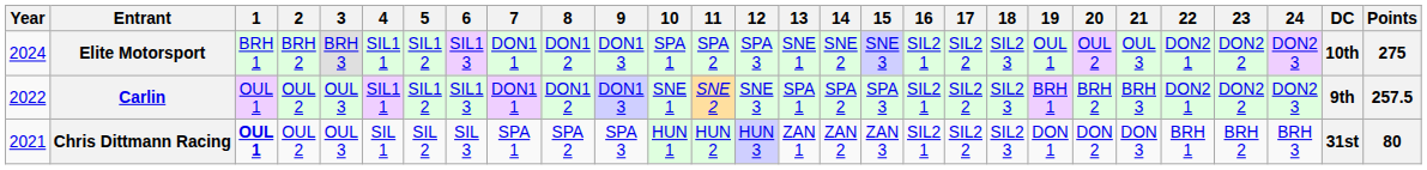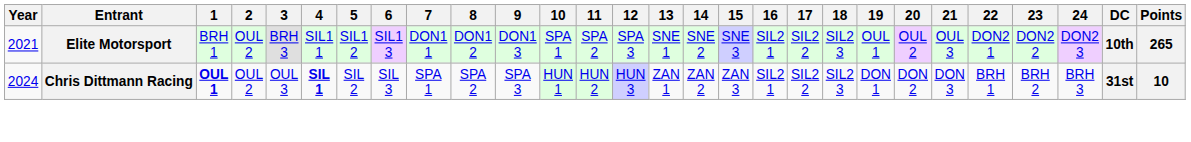 <table class="wikitable" style="text-align:center; font-size:85%">
 <tr>
 <th>Year</th>
 <th>Entrant</th>
 <th>1</th>
 <th>2</th>
 <th>3</th>
 <th>4</th>
 <th>5</th>
 <th>6</th>
 <th>7</th>
 <th>8</th>
 <th>9</th>
 <th>10</th>
 <th>11</th>
 <th>12</th>
 <th>13</th>
 <th>14</th>
 <th>15</th>
 <th>16</th>
 <th>17</th>
 <th>18</th>
 <th>19</th>
 <th>20</th>
 <th>21</th>
 <th>22</th>
 <th>23</th>
 <th>24</th>
 <th>DC</th>
 <th>Points</th>
 </tr>
 <tr>
-<td><a href='#'>2024</a></td>
+<td><a href='#'>2021</a></td>
 <th nowrap>Elite Motorsport</th>
 <td style="background:#DFFFDF;"><a href='#'>BRH<br>1</a><br></td>
-<td style="background:#DFFFDF;"><a href='#'>BRH<br>2</a><br></td>
+<td style="background:#DFFFDF;"><a href='#'>OUL<br>2</a><br></td>
 <td style="background:#DFDFDF;"><a href='#'>BRH<br>3</a><br></td>
 <td style="background:#DFFFDF;"><a href='#'>SIL1<br>1</a><br></td>
 <td style="background:#DFFFDF;"><a href='#'>SIL1<br>2</a><br></td>
 <td style="background:#EFCFFF;"><a href='#'>SIL1<br>3</a><br></td>
 <td style="background:#DFFFDF;"><a href='#'>DON1<br>1</a><br></td>
 <td style="background:#DFFFDF;"><a href='#'>DON1<br>2</a><br></td>
 <td style="background:#DFFFDF;"><a href='#'>DON1<br>3</a><br></td>
 <td style="background:#DFFFDF;"><a href='#'>SPA<br>1</a><br></td>
 <td style="background:#DFFFDF;"><a href='#'>SPA<br>2</a><br></td>
 <td style="background:#DFFFDF;"><a href='#'>SPA<br>3</a><br></td>
 <td style="background:#DFFFDF;"><a href='#'>SNE<br>1</a><br></td>
 <td style="background:#DFFFDF;"><a href='#'>SNE<br>2</a><br></td>
 <td style="background:#CFCFFF;"><a href='#'>SNE<br>3</a><br></td>
 <td style="background:#DFFFDF;"><a href='#'>SIL2<br>1</a><br></td>
 <td style="background:#DFFFDF;"><a href='#'>SIL2<br>2</a><br></td>
 <td style="background:#DFFFDF;"><a href='#'>SIL2<br>3</a><br></td>
 <td style="background:#DFFFDF;"><a href='#'>OUL<br>1</a><br></td>
 <td style="background:#EFCFFF;"><a href='#'>OUL<br>2</a><br></td>
 <td style="background:#DFFFDF;"><a href='#'>OUL<br>3</a><br></td>
 <td style="background:#DFFFDF;"><a href='#'>DON2<br>1</a><br></td>
 <td style="background:#DFFFDF;"><a href='#'>DON2<br>2</a><br></td>
 <td style="background:#EFCFFF;"><a href='#'>DON2<br>3</a><br></td>
 <th>10th</th>
-<th>275</th>
+<th>265</th>
 </tr>
 <tr>
-<td><a href='#'>2022</a></td>
-<th nowrap><a href='#'>Carlin</a></th>
-<td style="background:#EFCFFF;"><a href='#'>OUL<br>1</a><br></td>
-<td style="background:#DFFFDF;"><a href='#'>OUL<br>2</a><br></td>
-<td style="background:#DFFFDF;"><a href='#'>OUL<br>3</a><br></td>
-<td style="background:#EFCFFF;"><a href='#'>SIL1<br>1</a><br></td>
-<td style="background:#DFFFDF;"><a href='#'>SIL1<br>2</a><br></td>
-<td style="background:#DFFFDF;"><a href='#'>SIL1<br>3</a><br></td>
-<td style="background:#EFCFFF;"><a href='#'>DON1<br>1</a><br></td>
-<td style="background:#DFFFDF;"><a href='#'>DON1<br>2</a><br></td>
-<td style="background:#CFCFFF;"><a href='#'>DON1<br>3</a><br></td>
-<td style="background:#DFFFDF;"><a href='#'>SNE<br>1</a><br></td>
-<td style="background:#FFDF9F;"><em><a href='#'>SNE<br>2</a></em><br></td>
-<td style="background:#DFFFDF;"><a href='#'>SNE<br>3</a><br></td>
-<td style="background:#DFFFDF;"><a href='#'>SPA<br>1</a><br></td>
-<td style="background:#DFFFDF;"><a href='#'>SPA<br>2</a><br></td>
-<td style="background:#DFFFDF;"><a href='#'>SPA<br>3</a><br></td>
-<td style="background:#DFFFDF;"><a href='#'>SIL2<br>1</a><br></td>
-<td style="background:#DFFFDF;"><a href='#'>SIL2<br>2</a><br></td>
-<td style="background:#DFFFDF;"><a href='#'>SIL2<br>3</a><br></td>
-<td style="background:#EFCFFF;"><a href='#'>BRH<br>1</a><br></td>
-<td style="background:#DFFFDF;"><a href='#'>BRH<br>2</a><br></td>
-<td style="background:#DFFFDF;"><a href='#'>BRH<br>3</a><br></td>
-<td style="background:#DFFFDF;"><a href='#'>DON2<br>1</a><br></td>
-<td style="background:#DFFFDF;"><a href='#'>DON2<br>2</a><br></td>
-<td style="background:#DFFFDF;"><a href='#'>DON2<br>3</a><br></td>
-<th>9th</th>
-<th>257.5</th>
-</tr>
-<tr>
-<td><a href='#'>2021</a></td>
+<td><a href='#'>2024</a></td>
 <th nowrap>Chris Dittmann Racing</th>
 <td style="background:#;"><strong><a href='#'>OUL<br>1</a><br></strong></td>
 <td style="background:#;"><a href='#'>OUL<br>2</a><br></td>
 <td style="background:#;"><a href='#'>OUL<br>3</a><br></td>
-<td style="background:#;"><a href='#'>SIL<br>1</a><br></td>
+<td style="background:#;"><strong><a href='#'>SIL<br>1</a><br></strong></td>
 <td style="background:#;"><a href='#'>SIL<br>2</a><br></td>
 <td style="background:#;"><a href='#'>SIL<br>3</a><br></td>
 <td style="background:#;"><a href='#'>SPA<br>1</a><br></td>
 <td style="background:#;"><a href='#'>SPA<br>2</a><br></td>
 <td style="background:#;"><a href='#'>SPA<br>3</a><br></td>
 <td style="background:#DFFFDF;"><a href='#'>HUN<br>1</a><br></td>
 <td style="background:#DFFFDF;"><a href='#'>HUN<br>2</a><br></td>
 <td style="background:#CFCFFF;"><a href='#'>HUN<br>3</a><br></td>
 <td style="background:#;"><a href='#'>ZAN<br>1</a><br></td>
 <td style="background:#;"><a href='#'>ZAN<br>2</a><br></td>
 <td style="background:#;"><a href='#'>ZAN<br>3</a><br></td>
 <td style="background:#;"><a href='#'>SIL2<br>1</a><br></td>
 <td style="background:#;"><a href='#'>SIL2<br>2</a><br></td>
 <td style="background:#;"><a href='#'>SIL2<br>3</a><br></td>
 <td style="background:#;"><a href='#'>DON<br>1</a><br></td>
 <td style="background:#;"><a href='#'>DON<br>2</a><br></td>
 <td style="background:#;"><a href='#'>DON<br>3</a><br></td>
 <td style="background:#;"><a href='#'>BRH<br>1</a><br></td>
 <td style="background:#;"><a href='#'>BRH<br>2</a><br></td>
 <td style="background:#;"><a href='#'>BRH<br>3</a><br></td>
 <th>31st</th>
-<th>80</th>
+<th>10</th>
 </tr>
 </table>
